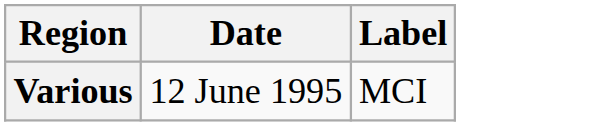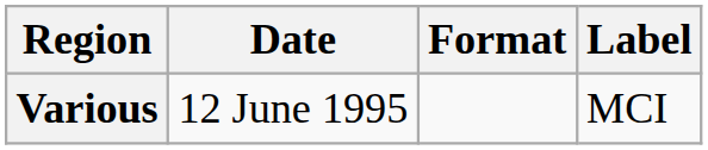 <table class="wikitable plainrowheaders">
 <tr>
 <th scope="col">Region</th>
 <th scope="col">Date</th>
+<th scope="col">Format</th>
 <th scope="col">Label</th>
 </tr>
 <tr>
 <th scope="row">Various</th>
 <td rowspan="1">12 June 1995</td>
+<td rowspan="1"></td>
 <td rowspan="1">MCI</td>
 </tr>
 </table>
